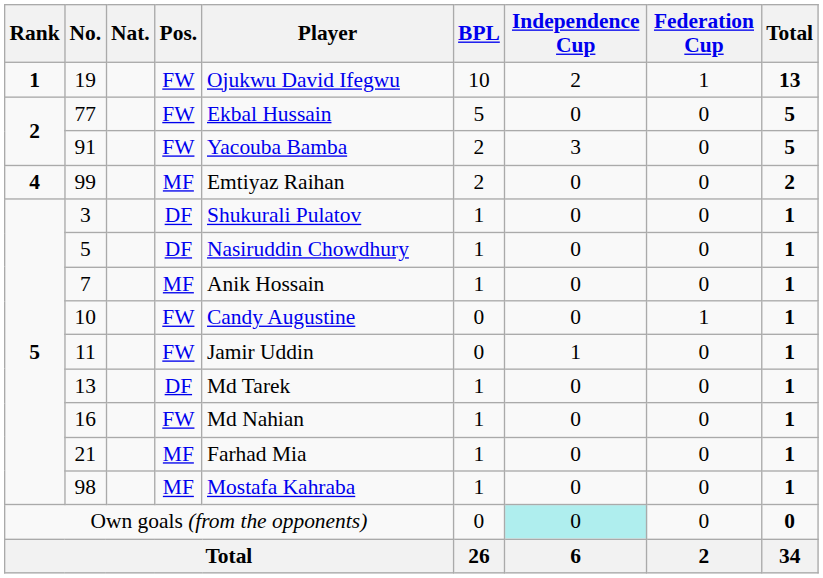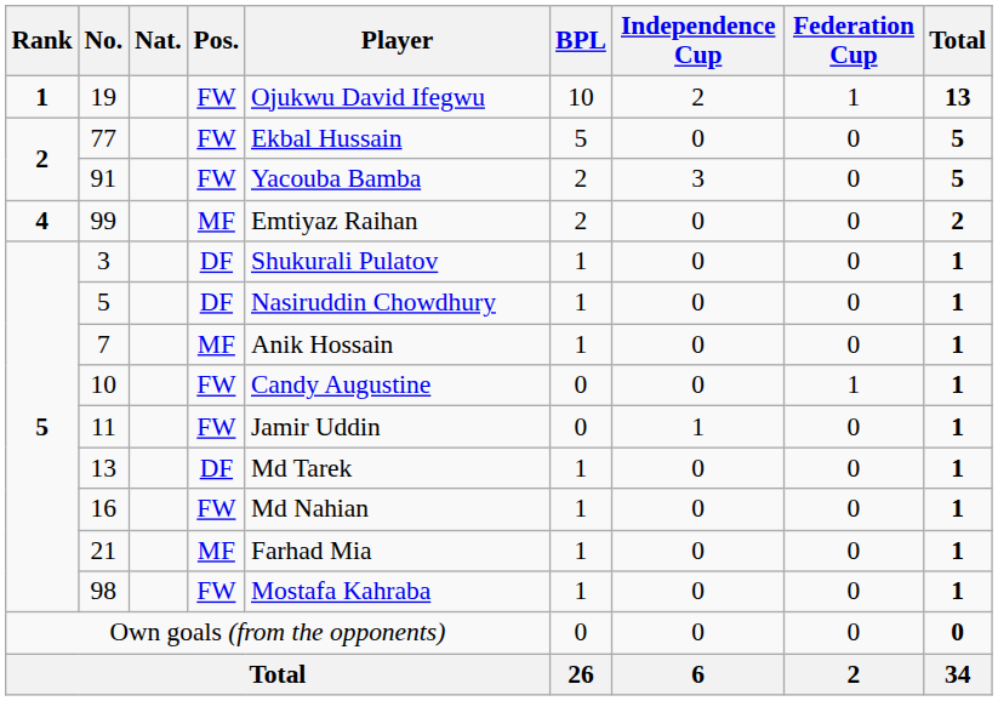 <table class="wikitable" style="text-align:center">
 <tr>
 <th>Rank</th>
 <th>No.</th>
 <th>Nat.</th>
 <th>Pos.</th>
 <th style="width:180px;">Player</th>
 <th><a href='#'>BPL</a></th>
 <th><a href='#'>Independence Cup</a></th>
 <th><a href='#'>Federation Cup</a></th>
 <th>Total</th>
 </tr>
 <tr>
 <td><strong>1</strong></td>
 <td>19</td>
 <td></td>
 <td><a href='#'>FW</a></td>
 <td align="left"><a href='#'>Ojukwu David Ifegwu</a></td>
 <td>10</td>
 <td>2</td>
 <td>1</td>
 <td><strong>13</strong></td>
 </tr>
 <tr>
 <td rowspan="2"><strong>2</strong></td>
 <td>77</td>
 <td></td>
 <td><a href='#'>FW</a></td>
 <td align="left"><a href='#'>Ekbal Hussain</a></td>
 <td>5</td>
 <td>0</td>
 <td>0</td>
 <td><strong>5</strong></td>
 </tr>
 <tr>
 <td>91</td>
 <td></td>
 <td><a href='#'>FW</a></td>
 <td align="left"><a href='#'>Yacouba Bamba</a></td>
 <td align="center">2</td>
 <td align="center">3</td>
 <td align="center">0</td>
 <td align="center"><strong>5</strong></td>
 </tr>
 <tr>
 <td><strong>4</strong></td>
 <td>99</td>
 <td></td>
 <td><a href='#'>MF</a></td>
 <td align="left">Emtiyaz Raihan</td>
 <td>2</td>
 <td>0</td>
 <td>0</td>
 <td><strong>2</strong></td>
 </tr>
 <tr>
 <td rowspan="9"><strong>5</strong></td>
 <td>3</td>
 <td></td>
 <td><a href='#'>DF</a></td>
 <td align="left"><a href='#'>Shukurali Pulatov</a></td>
 <td>1</td>
 <td>0</td>
 <td>0</td>
 <td><strong>1</strong></td>
 </tr>
 <tr>
 <td>5</td>
 <td></td>
 <td><a href='#'>DF</a></td>
 <td align="left"><a href='#'>Nasiruddin Chowdhury</a></td>
 <td>1</td>
 <td>0</td>
 <td>0</td>
 <td><strong>1</strong></td>
 </tr>
 <tr>
 <td>7</td>
 <td></td>
 <td><a href='#'>MF</a></td>
 <td align="left">Anik Hossain</td>
 <td>1</td>
 <td>0</td>
 <td>0</td>
 <td><strong>1</strong></td>
 </tr>
 <tr>
 <td>10</td>
 <td></td>
 <td><a href='#'>FW</a></td>
 <td align="left"><a href='#'>Candy Augustine</a></td>
 <td>0</td>
 <td>0</td>
 <td>1</td>
 <td><strong>1</strong></td>
 </tr>
 <tr>
 <td>11</td>
 <td></td>
 <td><a href='#'>FW</a></td>
 <td align="left">Jamir Uddin</td>
 <td>0</td>
 <td>1</td>
 <td>0</td>
 <td><strong>1</strong></td>
 </tr>
 <tr>
 <td>13</td>
 <td></td>
 <td><a href='#'>DF</a></td>
 <td align="left">Md Tarek</td>
 <td>1</td>
 <td>0</td>
 <td>0</td>
 <td><strong>1</strong></td>
 </tr>
 <tr>
 <td>16</td>
 <td></td>
 <td><a href='#'>FW</a></td>
 <td align="left">Md Nahian</td>
 <td>1</td>
 <td>0</td>
 <td>0</td>
 <td><strong>1</strong></td>
 </tr>
 <tr>
 <td>21</td>
 <td></td>
 <td><a href='#'>MF</a></td>
 <td align="left">Farhad Mia</td>
 <td>1</td>
 <td>0</td>
 <td>0</td>
 <td><strong>1</strong></td>
 </tr>
 <tr>
 <td>98</td>
 <td></td>
-<td><a href='#'>MF</a></td>
+<td><a href='#'>FW</a></td>
 <td align="left"><a href='#'>Mostafa Kahraba</a></td>
 <td>1</td>
 <td>0</td>
 <td>0</td>
 <td><strong>1</strong></td>
 </tr>
 <tr>
 <td colspan="5">Own goals <em>(from the opponents)</em></td>
 <td>0</td>
-<td style="background: paleturquoise;">0</td>
+<td>0</td>
 <td>0</td>
 <td><strong>0</strong></td>
 </tr>
 <tr>
 <th colspan="5" align="center">Total</th>
 <th align="center">26</th>
 <th align="center">6</th>
 <th align="center">2</th>
 <th>34</th>
 </tr>
 </table>
